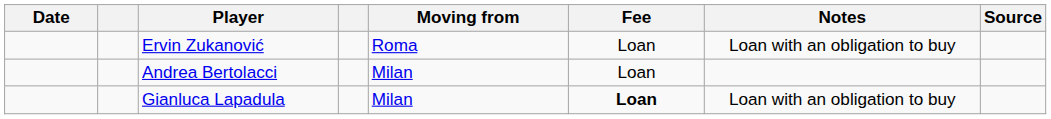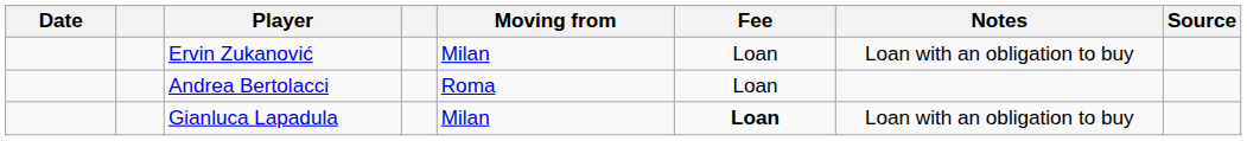 <table class="wikitable sortable">
 <tr>
 <th style="width:80px;">Date</th>
 <th style="width:30px;"></th>
 <th style="width:180px;">Player</th>
 <th style="width:20px;"></th>
 <th style="width:180px;">Moving from</th>
 <th style="width:120px;" class="unsortable">Fee</th>
 <th style="width:250px;" class="unsortable">Notes</th>
 <th style="width:20px;">Source</th>
 </tr>
 <tr>
 <td></td>
 <td align=center></td>
 <td> <a href='#'>Ervin Zukanović</a></td>
 <td align=center></td>
-<td> <a href='#'>Roma</a></td>
+<td> <a href='#'>Milan</a></td>
 <td align=center>Loan</td>
 <td align=center>Loan with an obligation to buy</td>
 <td></td>
 </tr>
 <tr>
 <td></td>
 <td align=center></td>
 <td> <a href='#'>Andrea Bertolacci</a></td>
 <td align=center></td>
-<td> <a href='#'>Milan</a></td>
+<td> <a href='#'>Roma</a></td>
 <td align=center>Loan</td>
 <td align=center></td>
 <td></td>
 </tr>
 <tr>
 <td></td>
 <td align=center></td>
 <td> <a href='#'>Gianluca Lapadula</a></td>
 <td align=center></td>
 <td> <a href='#'>Milan</a></td>
 <td align=center><strong>Loan</strong></td>
 <td align=center>Loan with an obligation to buy</td>
 <td></td>
 </tr>
 </table>
